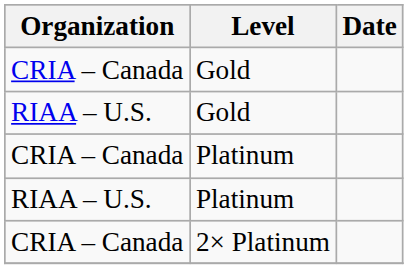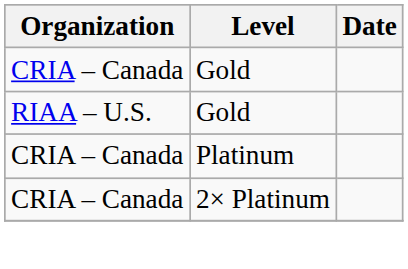 <table class="wikitable">
 <tr>
 <th align="left">Organization</th>
 <th align="left">Level</th>
 <th align="left">Date</th>
 </tr>
 <tr>
 <td align="left"><a href='#'>CRIA</a> – Canada</td>
 <td align="left">Gold</td>
 <td align="left"></td>
 </tr>
 <tr>
 <td align="left"><a href='#'>RIAA</a> – U.S.</td>
 <td align="left">Gold</td>
 <td align="left"></td>
 </tr>
 <tr>
 <td align="left">CRIA – Canada</td>
 <td align="left">Platinum</td>
 <td align="left"></td>
 </tr>
 <tr>
-<td align="left">RIAA – U.S.</td>
-<td align="left">Platinum</td>
-<td align="left"></td>
-</tr>
-<tr>
 <td align="left">CRIA – Canada</td>
 <td align="left">2× Platinum</td>
 <td align="left"></td>
 </tr>
 <tr>
 </tr>
 </table>
